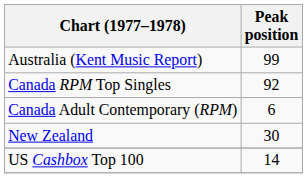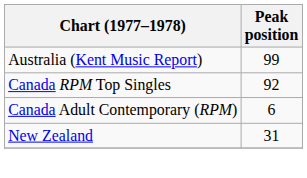 <table class="wikitable sortable">
 <tr>
 <th>Chart (1977–1978)</th>
 <th>Peak<br>position</th>
 </tr>
 <tr>
 <td>Australia (<a href='#'>Kent Music Report</a>)</td>
 <td style="text-align:center;">99</td>
 </tr>
 <tr>
 <td><a href='#'>Canada</a> <em>RPM</em> Top Singles</td>
 <td style="text-align:center;">92</td>
 </tr>
 <tr>
 <td><a href='#'>Canada</a> Adult Contemporary (<em>RPM</em>)</td>
 <td style="text-align:center;">6</td>
 </tr>
 <tr>
 <td><a href='#'>New Zealand</a></td>
-<td style="text-align:center;">30</td>
+<td style="text-align:center;">31</td>
 </tr>
 <tr>
 </tr>
 <tr>
 </tr>
 <tr>
-<td>US <em><a href='#'>Cashbox</a></em> Top 100</td>
-<td style="text-align:center;">14</td>
-</tr>
-<tr>
 </tr>
 </table>
